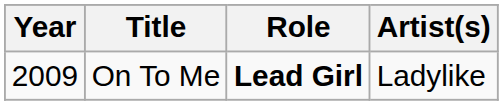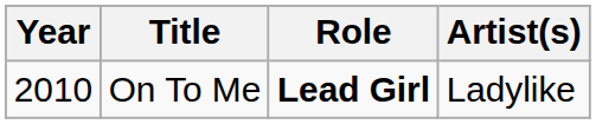 <table class="wikitable">
 <tr>
 <th>Year</th>
 <th>Title</th>
 <th>Role</th>
 <th>Artist(s)</th>
 </tr>
 <tr>
-<td>2009</td>
+<td>2010</td>
 <td>On To Me</td>
 <td><strong>Lead Girl</strong></td>
 <td>Ladylike</td>
 </tr>
 </table>
